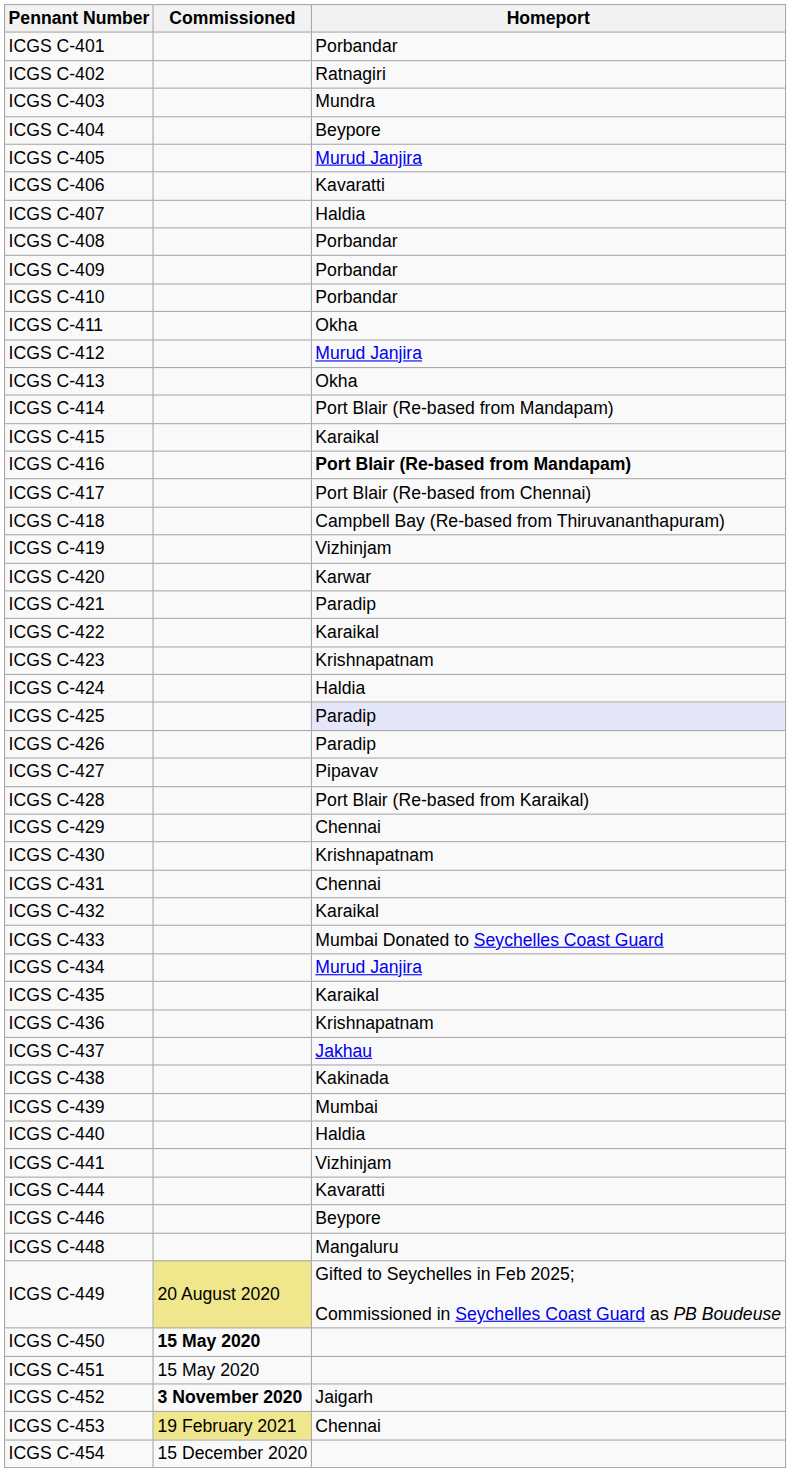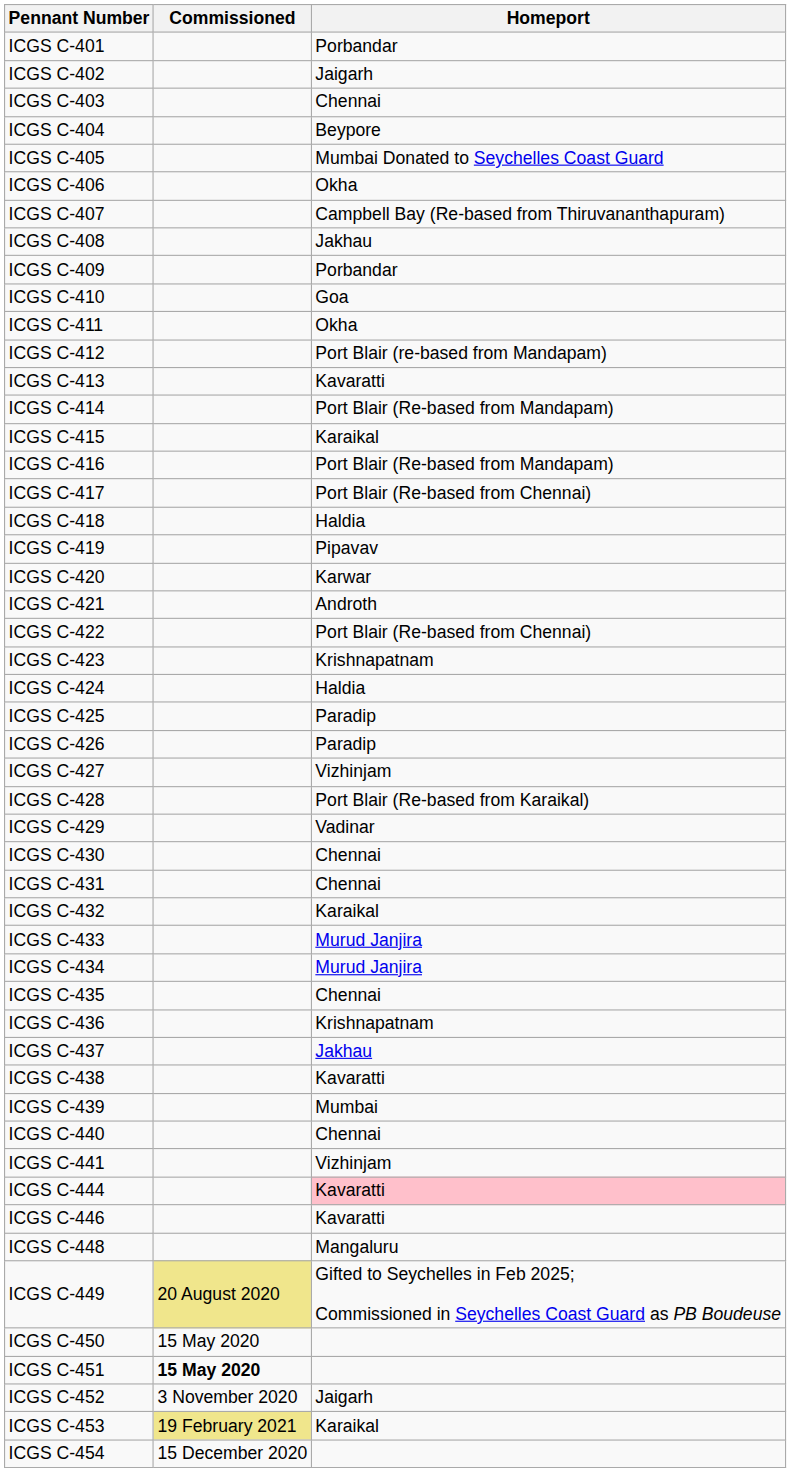 <table class="wikitable sortable">
 <tr>
 <th>Pennant Number</th>
 <th>Commissioned</th>
 <th>Homeport</th>
 </tr>
 <tr>
 <td>ICGS C-401</td>
 <td></td>
 <td>Porbandar</td>
 </tr>
 <tr>
 <td>ICGS C-402</td>
 <td></td>
-<td>Ratnagiri</td>
+<td>Jaigarh</td>
 </tr>
 <tr>
 <td>ICGS C-403</td>
 <td></td>
-<td>Mundra</td>
+<td>Chennai</td>
 </tr>
 <tr>
 <td>ICGS C-404</td>
 <td></td>
 <td>Beypore</td>
 </tr>
 <tr>
 <td>ICGS C-405</td>
 <td></td>
-<td><a href='#'>Murud Janjira</a></td>
+<td>Mumbai Donated to <a href='#'>Seychelles Coast Guard</a></td>
 </tr>
 <tr>
 <td>ICGS C-406</td>
 <td></td>
-<td>Kavaratti</td>
+<td>Okha</td>
 </tr>
 <tr>
 <td>ICGS C-407</td>
 <td></td>
-<td>Haldia</td>
+<td>Campbell Bay  (Re-based from Thiruvananthapuram)</td>
 </tr>
 <tr>
 <td>ICGS C-408</td>
 <td></td>
-<td>Porbandar</td>
+<td>Jakhau</td>
 </tr>
 <tr>
 <td>ICGS C-409</td>
 <td></td>
 <td>Porbandar</td>
 </tr>
 <tr>
 <td>ICGS C-410</td>
 <td></td>
-<td>Porbandar</td>
+<td>Goa</td>
 </tr>
 <tr>
 <td>ICGS C-411</td>
 <td></td>
 <td>Okha</td>
 </tr>
 <tr>
 <td>ICGS C-412</td>
 <td></td>
-<td><a href='#'>Murud Janjira</a></td>
+<td>Port Blair (re-based from Mandapam)</td>
 </tr>
 <tr>
 <td>ICGS C-413</td>
 <td></td>
-<td>Okha</td>
+<td>Kavaratti</td>
 </tr>
 <tr>
 <td>ICGS C-414</td>
 <td></td>
 <td>Port Blair (Re-based from Mandapam)</td>
 </tr>
 <tr>
 <td>ICGS C-415</td>
 <td></td>
 <td>Karaikal</td>
 </tr>
 <tr>
 <td>ICGS C-416</td>
 <td></td>
-<td><strong>Port Blair (Re-based from Mandapam)</strong></td>
+<td>Port Blair (Re-based from Mandapam)</td>
 </tr>
 <tr>
 <td>ICGS C-417</td>
 <td></td>
 <td>Port Blair (Re-based from Chennai)</td>
 </tr>
 <tr>
 <td>ICGS C-418</td>
 <td></td>
-<td>Campbell Bay  (Re-based from Thiruvananthapuram)</td>
+<td>Haldia</td>
 </tr>
 <tr>
 <td>ICGS C-419</td>
 <td></td>
-<td>Vizhinjam</td>
+<td>Pipavav</td>
 </tr>
 <tr>
 <td>ICGS C-420</td>
 <td></td>
 <td>Karwar</td>
 </tr>
 <tr>
 <td>ICGS C-421</td>
 <td></td>
-<td>Paradip</td>
+<td>Androth</td>
 </tr>
 <tr>
 <td>ICGS C-422</td>
 <td></td>
-<td>Karaikal</td>
+<td>Port Blair (Re-based from Chennai)</td>
 </tr>
 <tr>
 <td>ICGS C-423</td>
 <td></td>
 <td>Krishnapatnam</td>
 </tr>
 <tr>
 <td>ICGS C-424</td>
 <td></td>
 <td>Haldia</td>
 </tr>
 <tr>
 <td>ICGS C-425</td>
 <td></td>
-<td style="background: lavender;">Paradip</td>
+<td>Paradip</td>
 </tr>
 <tr>
 <td>ICGS C-426</td>
 <td></td>
 <td>Paradip</td>
 </tr>
 <tr>
 <td>ICGS C-427</td>
 <td></td>
-<td>Pipavav</td>
+<td>Vizhinjam</td>
 </tr>
 <tr>
 <td>ICGS C-428</td>
 <td></td>
 <td>Port Blair (Re-based from Karaikal)</td>
 </tr>
 <tr>
 <td>ICGS C-429</td>
 <td></td>
-<td>Chennai</td>
+<td>Vadinar</td>
 </tr>
 <tr>
 <td>ICGS C-430</td>
 <td></td>
-<td>Krishnapatnam</td>
+<td>Chennai</td>
 </tr>
 <tr>
 <td>ICGS C-431</td>
 <td></td>
 <td>Chennai</td>
 </tr>
 <tr>
 <td>ICGS C-432</td>
 <td></td>
 <td>Karaikal</td>
 </tr>
 <tr>
 <td>ICGS C-433</td>
 <td></td>
-<td>Mumbai Donated to <a href='#'>Seychelles Coast Guard</a></td>
+<td><a href='#'>Murud Janjira</a></td>
 </tr>
 <tr>
 <td>ICGS C-434</td>
 <td></td>
 <td><a href='#'>Murud Janjira</a></td>
 </tr>
 <tr>
 <td>ICGS C-435</td>
 <td></td>
-<td>Karaikal</td>
+<td>Chennai</td>
 </tr>
 <tr>
 <td>ICGS C-436</td>
 <td></td>
 <td>Krishnapatnam</td>
 </tr>
 <tr>
 <td>ICGS C-437</td>
 <td></td>
 <td><a href='#'>Jakhau</a></td>
 </tr>
 <tr>
 <td>ICGS C-438</td>
 <td></td>
-<td>Kakinada</td>
+<td>Kavaratti</td>
 </tr>
 <tr>
 <td>ICGS C-439</td>
 <td></td>
 <td>Mumbai</td>
 </tr>
 <tr>
 <td>ICGS C-440</td>
 <td></td>
-<td>Haldia</td>
+<td>Chennai</td>
 </tr>
 <tr>
 <td>ICGS C-441</td>
 <td></td>
 <td>Vizhinjam</td>
 </tr>
 <tr>
 <td>ICGS C-444</td>
 <td></td>
-<td>Kavaratti</td>
+<td style="background: pink;">Kavaratti</td>
 </tr>
 <tr>
 <td>ICGS C-446</td>
 <td></td>
-<td>Beypore</td>
+<td>Kavaratti</td>
 </tr>
 <tr>
 <td>ICGS C-448</td>
 <td></td>
 <td>Mangaluru</td>
 </tr>
 <tr>
 <td>ICGS C-449</td>
 <td style="background: khaki;">20 August 2020</td>
 <td>Gifted to Seychelles in Feb 2025;<br><br>Commissioned in <a href='#'>Seychelles Coast Guard</a> as <em>PB Boudeuse</em></td>
 </tr>
 <tr>
 <td>ICGS C-450</td>
+<td>15 May 2020</td>
+<td></td>
+</tr>
+<tr>
+<td>ICGS C-451</td>
 <td><strong>15 May 2020</strong></td>
 <td></td>
 </tr>
 <tr>
-<td>ICGS C-451</td>
-<td>15 May 2020</td>
-<td></td>
-</tr>
-<tr>
 <td>ICGS C-452</td>
-<td><strong>3 November 2020</strong></td>
+<td>3 November 2020</td>
 <td>Jaigarh</td>
 </tr>
 <tr>
 <td>ICGS C-453</td>
 <td style="background: khaki;">19 February 2021</td>
-<td>Chennai</td>
+<td>Karaikal</td>
 </tr>
 <tr>
 <td>ICGS C-454</td>
 <td>15 December 2020</td>
 <td></td>
 </tr>
 </table>
